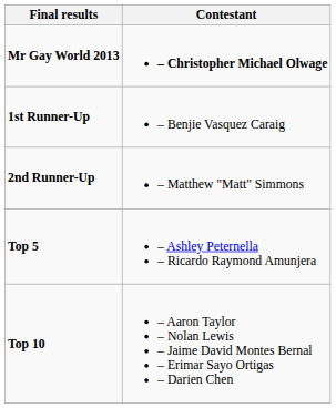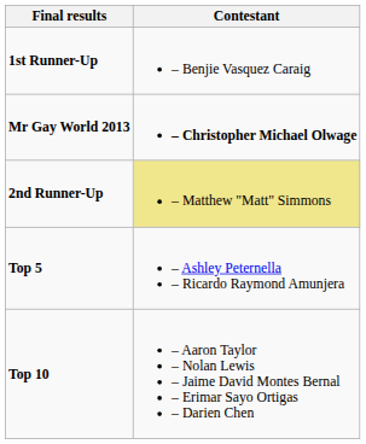 <table class="wikitable">
 <tr>
 <th>Final results</th>
 <th>Contestant</th>
 </tr>
 <tr>
+<td><strong>1st Runner-Up</strong></td>
+<td><br><ul><li><strong></strong> – Benjie Vasquez Caraig</li></ul></td>
+</tr>
+<tr>
 <td><strong>Mr Gay World 2013</strong></td>
 <td><br><ul><li><strong> – Christopher Michael Olwage</strong></li></ul></td>
 </tr>
 <tr>
-<td><strong>1st Runner-Up</strong></td>
-<td><br><ul><li><strong></strong> – Benjie Vasquez Caraig</li></ul></td>
-</tr>
-<tr>
 <td><strong>2nd Runner-Up</strong></td>
-<td><br><ul><li><strong></strong> – Matthew "Matt" Simmons</li></ul></td>
+<td style="background: khaki;"><br><ul><li><strong></strong> – Matthew "Matt" Simmons</li></ul></td>
 </tr>
 <tr>
 <td><strong>Top 5</strong></td>
 <td><br><ul><li><strong></strong> – <a href='#'>Ashley Peternella</a></li><li><strong></strong> – Ricardo Raymond Amunjera</li></ul></td>
 </tr>
 <tr>
 <td><strong>Top 10</strong></td>
 <td><br><ul><li><strong></strong> – Aaron Taylor</li><li><strong></strong> – Nolan Lewis</li><li><strong></strong> – Jaime David Montes Bernal</li><li><strong></strong> – Erimar Sayo Ortigas</li><li><strong></strong> – Darien Chen</li></ul></td>
 </tr>
 </table>
